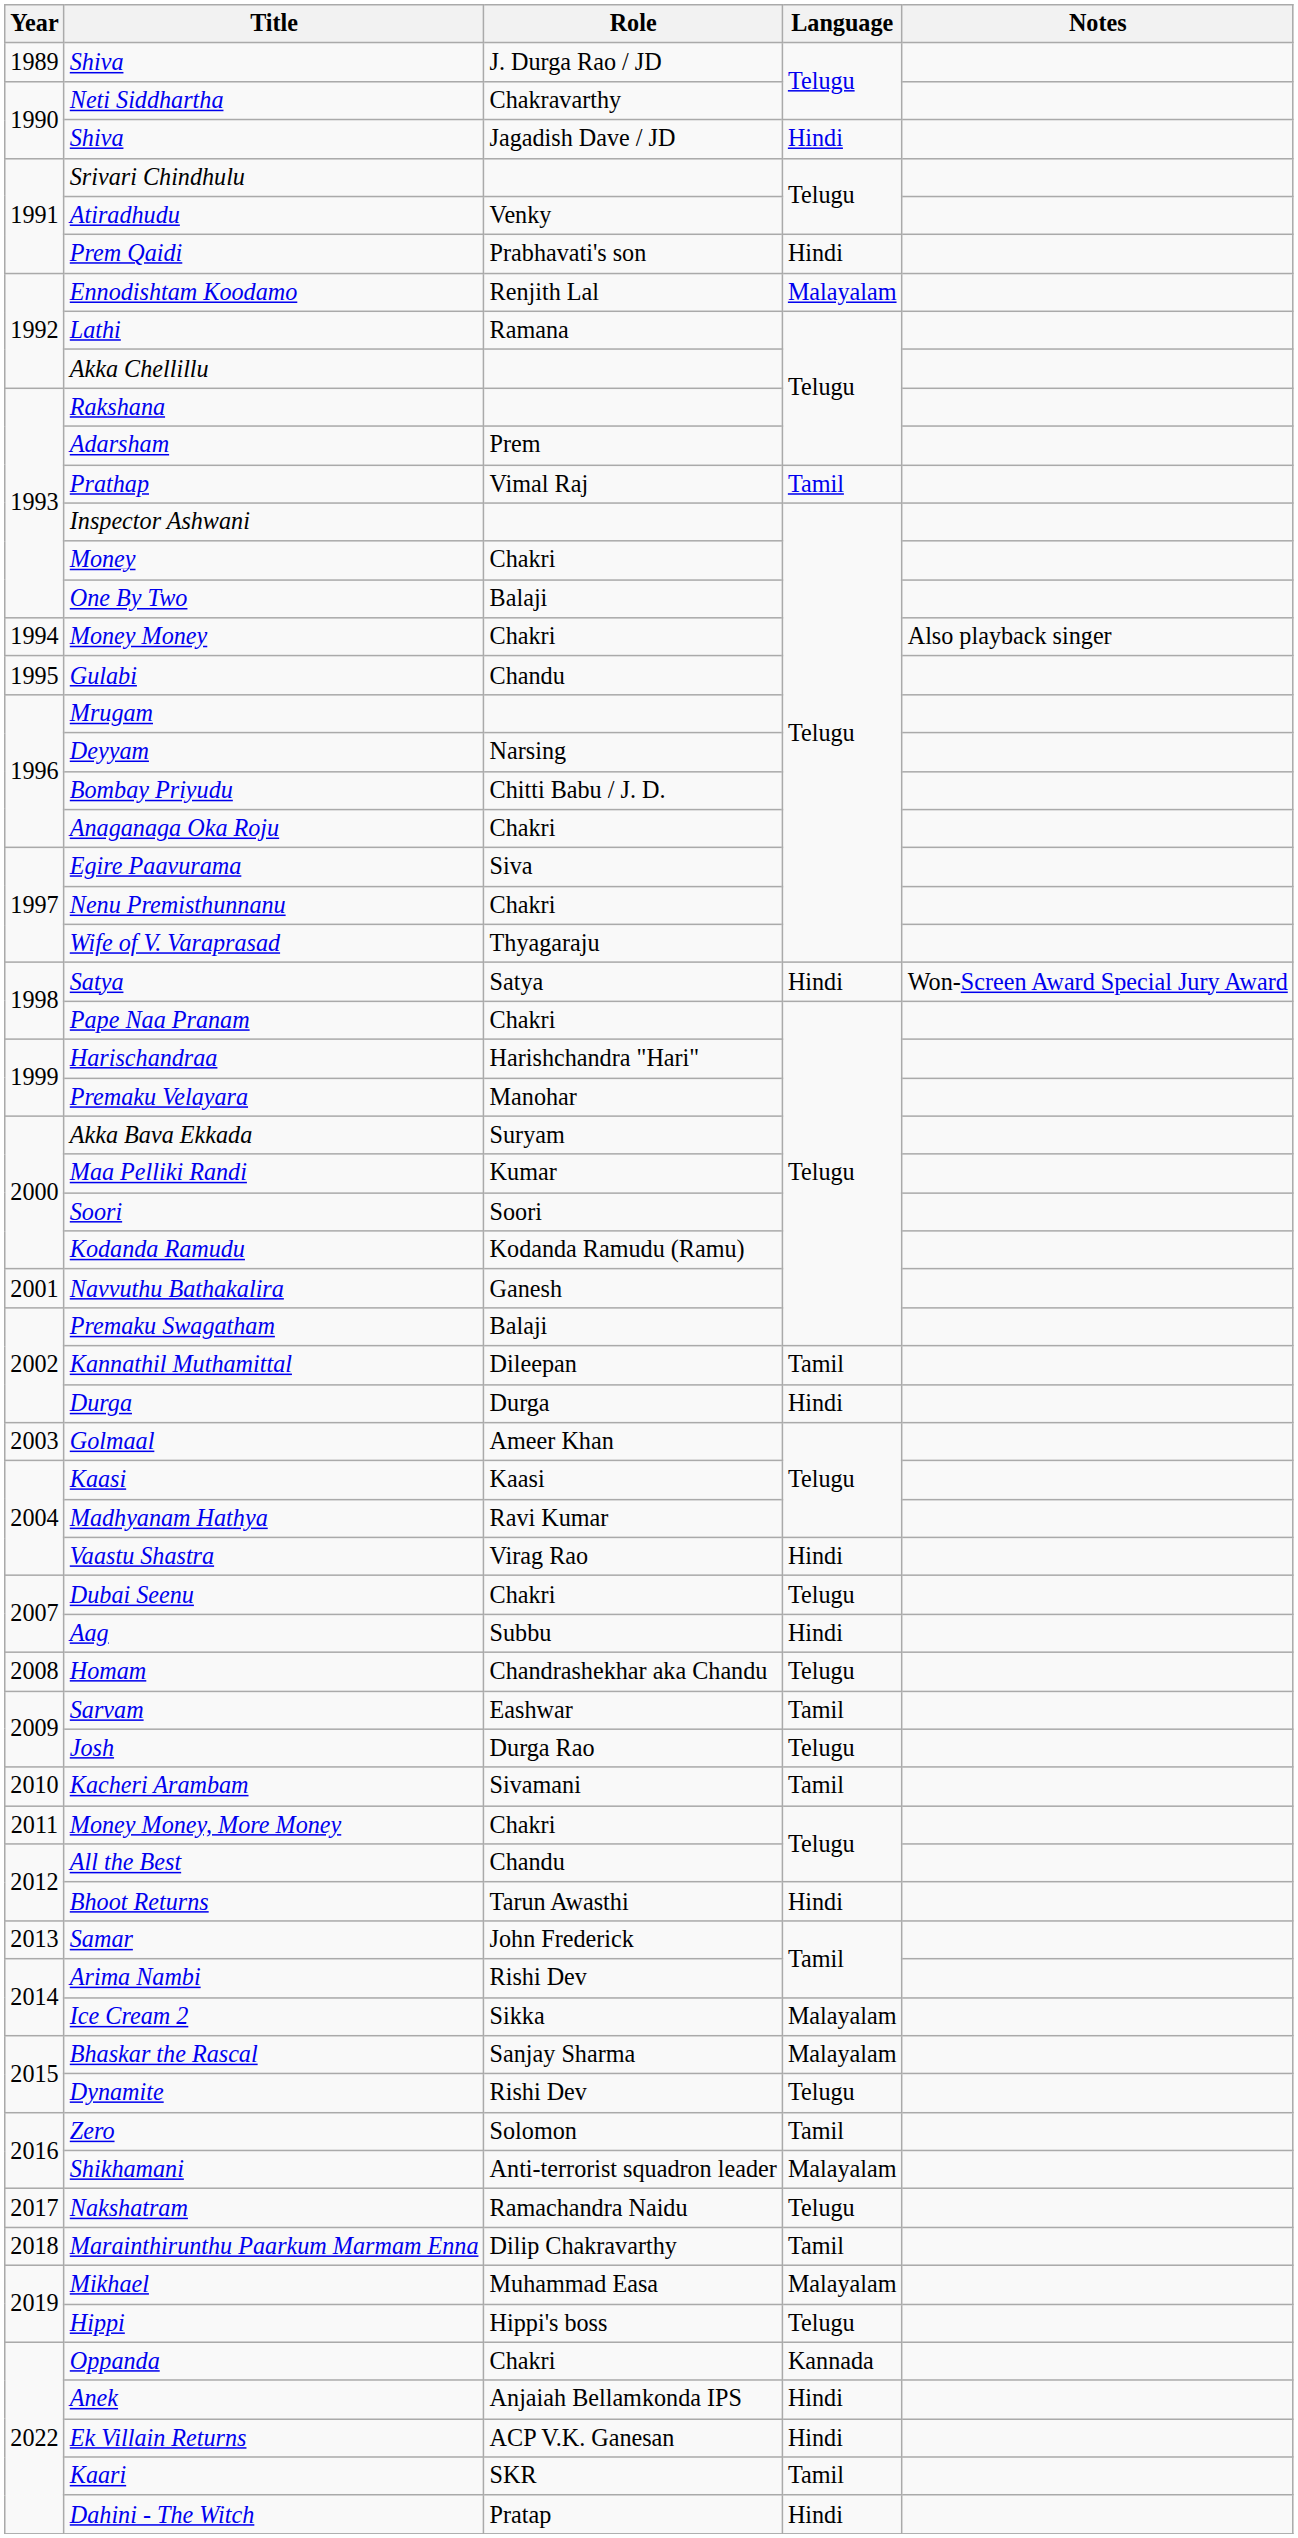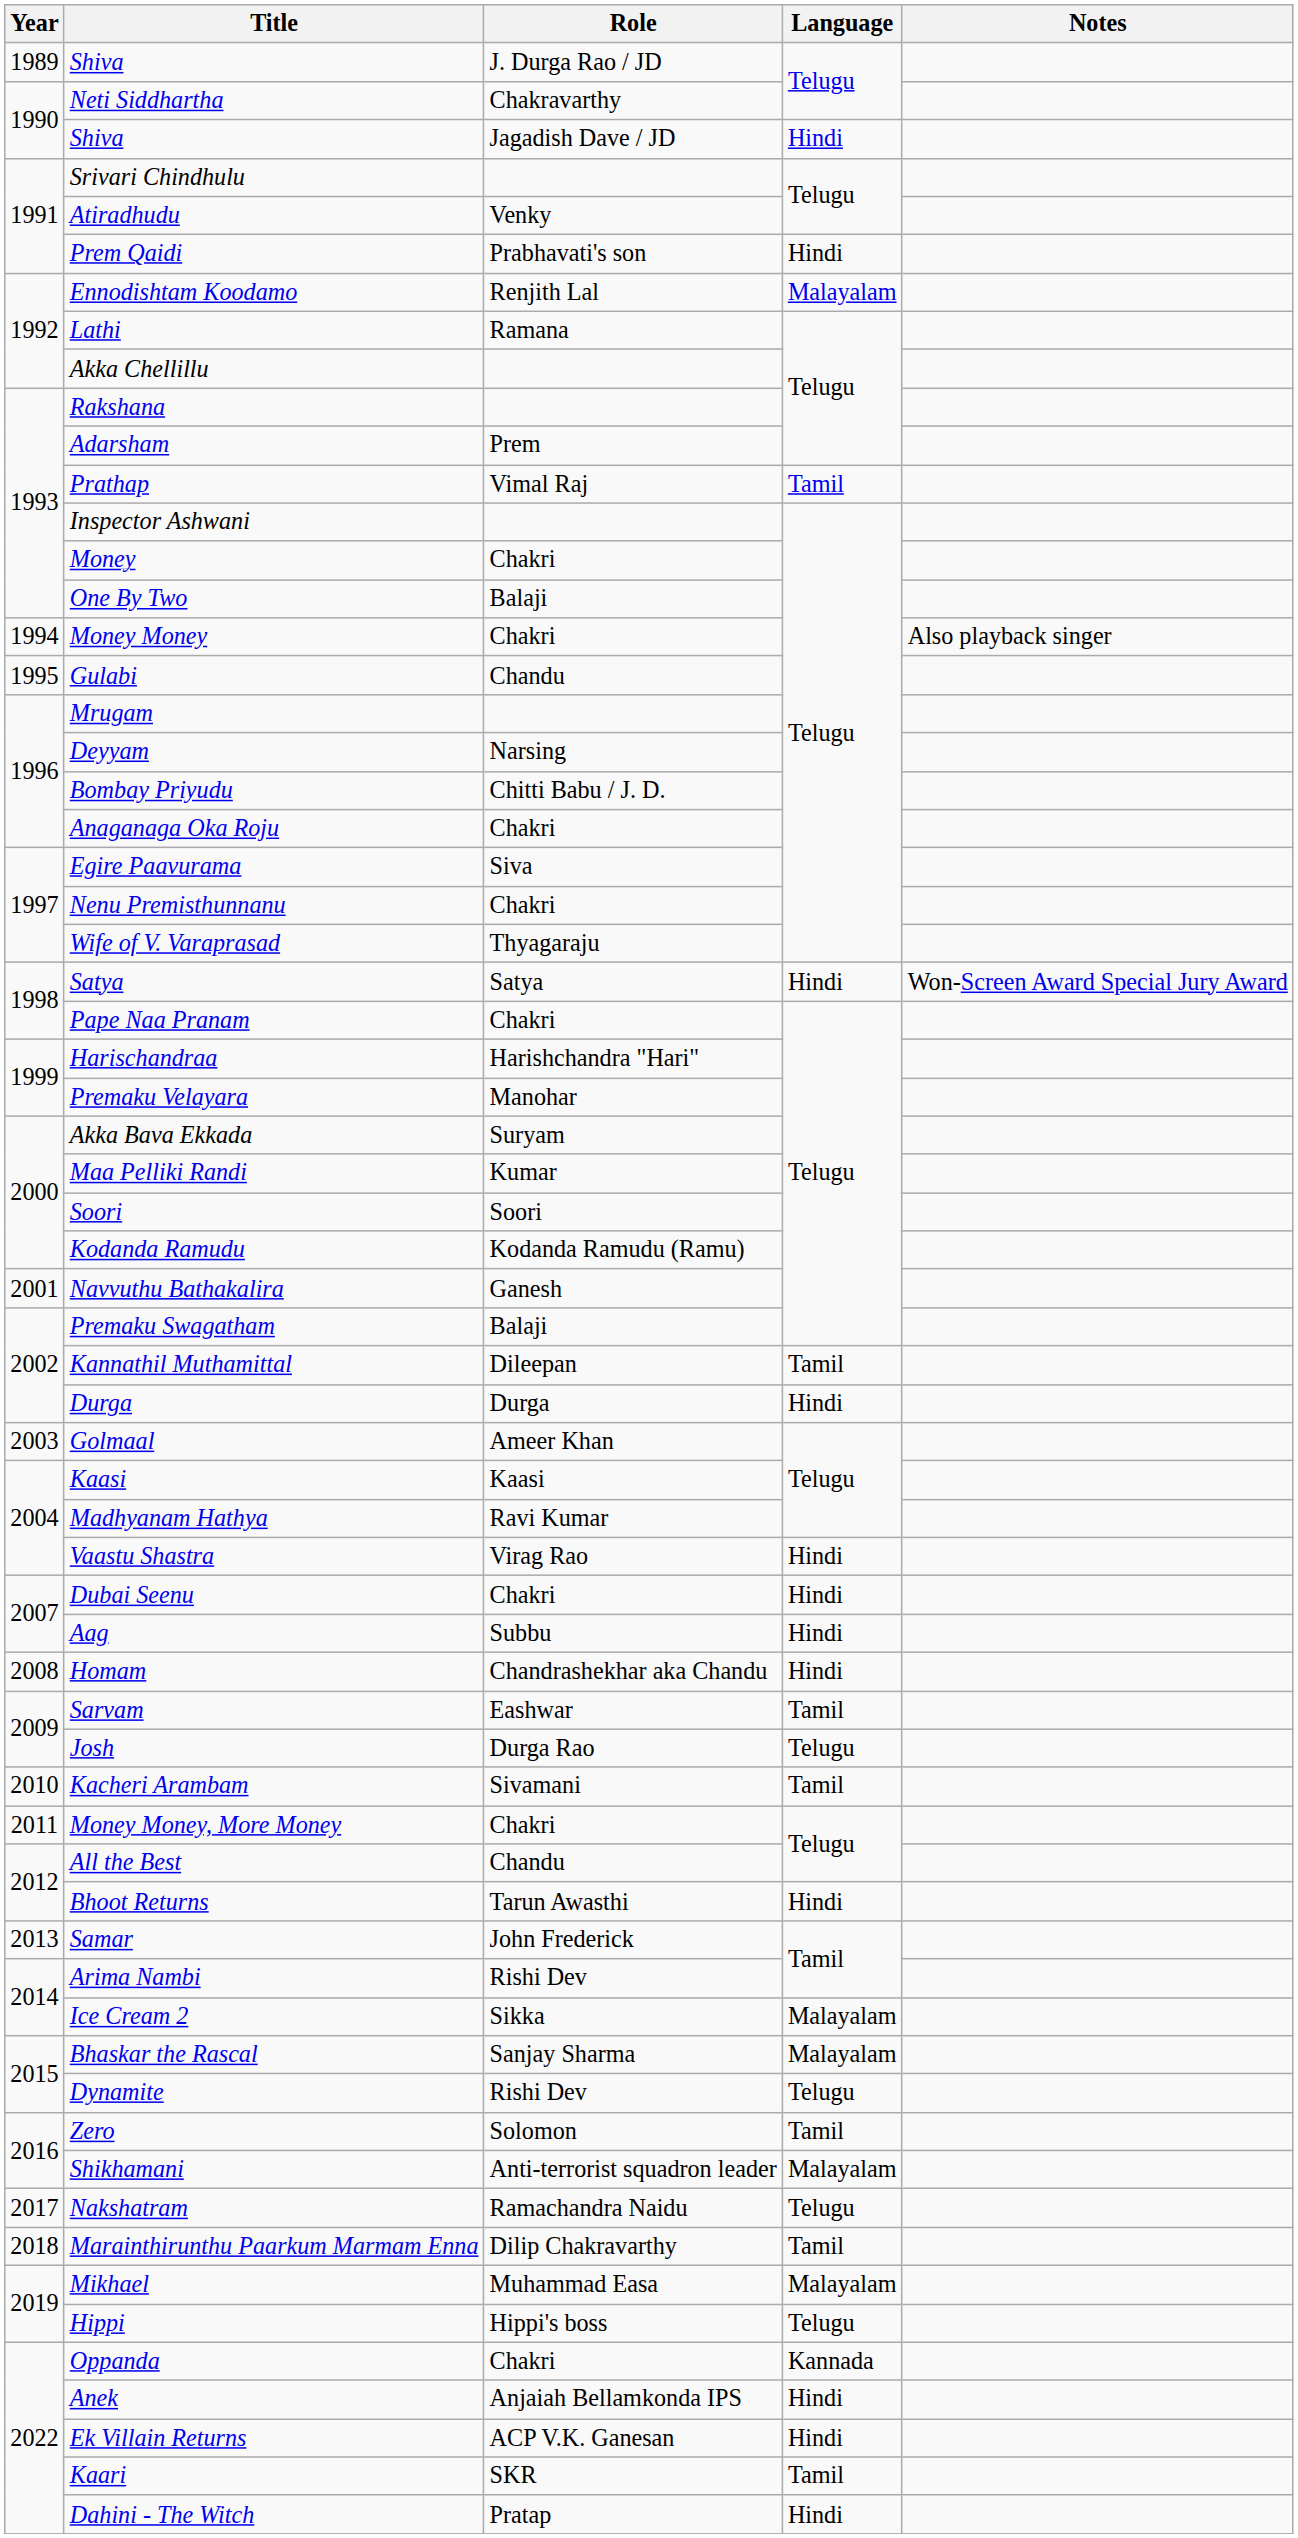 <table class="wikitable sortable">
 <tr>
 <th scope="col">Year</th>
 <th scope="col">Title</th>
 <th scope="col">Role</th>
 <th scope="col">Language</th>
 <th class="unsortable" scope="col">Notes</th>
 </tr>
 <tr>
 <td style="text-align:center;">1989</td>
 <td><em><a href='#'>Shiva</a></em></td>
 <td>J. Durga Rao / JD</td>
 <td rowspan="2"><a href='#'>Telugu</a></td>
 <td></td>
 </tr>
 <tr>
 <td rowspan="2" style="text-align:center;">1990</td>
 <td><em><a href='#'>Neti Siddhartha</a></em></td>
 <td>Chakravarthy</td>
 <td></td>
 </tr>
 <tr>
 <td><em><a href='#'>Shiva</a></em></td>
 <td>Jagadish Dave / JD</td>
 <td><a href='#'>Hindi</a></td>
 <td></td>
 </tr>
 <tr>
 <td rowspan="3" style="text-align:center;">1991</td>
 <td><em>Srivari Chindhulu</em></td>
 <td></td>
 <td rowspan="2">Telugu</td>
 <td></td>
 </tr>
 <tr>
 <td><em><a href='#'>Atiradhudu</a></em></td>
 <td>Venky</td>
 <td></td>
 </tr>
 <tr>
 <td><em><a href='#'>Prem Qaidi</a></em></td>
 <td>Prabhavati's son</td>
 <td>Hindi</td>
 <td></td>
 </tr>
 <tr>
 <td rowspan="3" style="text-align:center;">1992</td>
 <td><em><a href='#'>Ennodishtam Koodamo</a></em></td>
 <td>Renjith Lal</td>
 <td><a href='#'>Malayalam</a></td>
 <td></td>
 </tr>
 <tr>
 <td><em><a href='#'>Lathi</a></em></td>
 <td>Ramana</td>
 <td rowspan="4">Telugu</td>
 <td></td>
 </tr>
 <tr>
 <td><em>Akka Chellillu</em></td>
 <td></td>
 <td></td>
 </tr>
 <tr>
 <td rowspan="6" style="text-align:center;">1993</td>
 <td><em><a href='#'>Rakshana</a></em></td>
 <td></td>
 <td></td>
 </tr>
 <tr>
 <td><em><a href='#'>Adarsham</a></em></td>
 <td>Prem</td>
 <td></td>
 </tr>
 <tr>
 <td><em><a href='#'>Prathap</a></em></td>
 <td>Vimal Raj</td>
 <td><a href='#'>Tamil</a></td>
 <td></td>
 </tr>
 <tr>
 <td><em>Inspector Ashwani</em></td>
 <td></td>
 <td rowspan="12">Telugu</td>
 <td></td>
 </tr>
 <tr>
 <td><em><a href='#'>Money</a></em></td>
 <td>Chakri</td>
 <td></td>
 </tr>
 <tr>
 <td><em><a href='#'>One By Two</a></em></td>
 <td>Balaji</td>
 <td></td>
 </tr>
 <tr>
 <td style="text-align:center;">1994</td>
 <td><em><a href='#'>Money Money</a></em></td>
 <td>Chakri</td>
 <td>Also playback singer</td>
 </tr>
 <tr>
 <td style="text-align:center;">1995</td>
 <td><em><a href='#'>Gulabi</a></em></td>
 <td>Chandu</td>
 <td></td>
 </tr>
 <tr>
 <td rowspan="4" style="text-align:center;">1996</td>
 <td><em><a href='#'>Mrugam</a></em></td>
 <td></td>
 <td></td>
 </tr>
 <tr>
 <td><em><a href='#'>Deyyam</a></em></td>
 <td>Narsing</td>
 <td></td>
 </tr>
 <tr>
 <td><em><a href='#'>Bombay Priyudu</a></em></td>
 <td>Chitti Babu / J. D.</td>
 <td></td>
 </tr>
 <tr>
 <td><em><a href='#'>Anaganaga Oka Roju</a></em></td>
 <td>Chakri</td>
 <td></td>
 </tr>
 <tr>
 <td rowspan="3" style="text-align:center;">1997</td>
 <td><em><a href='#'>Egire Paavurama</a></em></td>
 <td>Siva</td>
 <td></td>
 </tr>
 <tr>
 <td><em><a href='#'>Nenu Premisthunnanu</a></em></td>
 <td>Chakri</td>
 <td></td>
 </tr>
 <tr>
 <td><em><a href='#'>Wife of V. Varaprasad</a></em></td>
 <td>Thyagaraju</td>
 <td></td>
 </tr>
 <tr>
 <td rowspan="2" style="text-align:center;">1998</td>
 <td><em><a href='#'>Satya</a></em></td>
 <td>Satya</td>
 <td>Hindi</td>
 <td>Won-<a href='#'>Screen Award Special Jury Award</a></td>
 </tr>
 <tr>
 <td><em><a href='#'>Pape Naa Pranam</a></em></td>
 <td>Chakri</td>
 <td rowspan="9">Telugu</td>
 <td></td>
 </tr>
 <tr>
 <td rowspan="2" style="text-align:center;">1999</td>
 <td><em><a href='#'>Harischandraa</a></em></td>
 <td>Harishchandra "Hari"</td>
 <td></td>
 </tr>
 <tr>
 <td><em><a href='#'>Premaku Velayara</a></em></td>
 <td>Manohar</td>
 <td></td>
 </tr>
 <tr>
 <td rowspan="4" style="text-align:center;">2000</td>
 <td><em>Akka Bava Ekkada</em></td>
 <td>Suryam</td>
 <td></td>
 </tr>
 <tr>
 <td><em><a href='#'>Maa Pelliki Randi</a></em></td>
 <td>Kumar</td>
 <td></td>
 </tr>
 <tr>
 <td><em><a href='#'>Soori</a></em></td>
 <td>Soori</td>
 <td></td>
 </tr>
 <tr>
 <td><em><a href='#'>Kodanda Ramudu</a></em></td>
 <td>Kodanda Ramudu (Ramu)</td>
 <td></td>
 </tr>
 <tr>
 <td style="text-align:center;">2001</td>
 <td><em><a href='#'>Navvuthu Bathakalira</a></em></td>
 <td>Ganesh</td>
 <td></td>
 </tr>
 <tr>
 <td rowspan="3" style="text-align:center;">2002</td>
 <td><em><a href='#'>Premaku Swagatham</a></em></td>
 <td>Balaji</td>
 <td></td>
 </tr>
 <tr>
 <td><em><a href='#'>Kannathil Muthamittal</a></em></td>
 <td>Dileepan</td>
 <td>Tamil</td>
 <td></td>
 </tr>
 <tr>
 <td><em><a href='#'>Durga</a></em></td>
 <td>Durga</td>
 <td>Hindi</td>
 <td></td>
 </tr>
 <tr>
 <td style="text-align:center;">2003</td>
 <td><em><a href='#'>Golmaal</a></em></td>
 <td>Ameer Khan</td>
 <td rowspan="3">Telugu</td>
 <td></td>
 </tr>
 <tr>
 <td rowspan="3" style="text-align:center;">2004</td>
 <td><em><a href='#'>Kaasi</a></em></td>
 <td>Kaasi</td>
 <td></td>
 </tr>
 <tr>
 <td><em><a href='#'>Madhyanam Hathya</a></em></td>
 <td>Ravi Kumar</td>
 <td></td>
 </tr>
 <tr>
 <td><em><a href='#'>Vaastu Shastra</a></em></td>
 <td>Virag Rao</td>
 <td>Hindi</td>
 <td></td>
 </tr>
 <tr>
 <td rowspan="2" style="text-align:center;">2007</td>
 <td><em><a href='#'>Dubai Seenu</a></em></td>
 <td>Chakri</td>
-<td>Telugu</td>
+<td>Hindi</td>
 <td></td>
 </tr>
 <tr>
 <td><em><a href='#'>Aag</a></em></td>
 <td>Subbu</td>
 <td>Hindi</td>
 <td></td>
 </tr>
 <tr>
 <td style="text-align:center;">2008</td>
 <td><em><a href='#'>Homam</a></em></td>
 <td>Chandrashekhar aka Chandu</td>
-<td>Telugu</td>
+<td>Hindi</td>
 <td></td>
 </tr>
 <tr>
 <td rowspan="2" style="text-align:center;">2009</td>
 <td><em><a href='#'>Sarvam</a></em></td>
 <td>Eashwar</td>
 <td>Tamil</td>
 <td></td>
 </tr>
 <tr>
 <td><em><a href='#'>Josh</a></em></td>
 <td>Durga Rao</td>
 <td>Telugu</td>
 <td></td>
 </tr>
 <tr>
 <td style="text-align:center;">2010</td>
 <td><em><a href='#'>Kacheri Arambam</a></em></td>
 <td>Sivamani</td>
 <td>Tamil</td>
 <td></td>
 </tr>
 <tr>
 <td style="text-align:center;">2011</td>
 <td><em><a href='#'>Money Money, More Money</a></em></td>
 <td>Chakri</td>
 <td rowspan="2">Telugu</td>
 <td></td>
 </tr>
 <tr>
 <td rowspan="2" style="text-align:center;">2012</td>
 <td><em><a href='#'>All the Best</a></em></td>
 <td>Chandu</td>
 <td></td>
 </tr>
 <tr>
 <td><em><a href='#'>Bhoot Returns</a></em></td>
 <td>Tarun Awasthi</td>
 <td>Hindi</td>
 <td></td>
 </tr>
 <tr>
 <td style="text-align:center;">2013</td>
 <td><em><a href='#'>Samar</a></em></td>
 <td>John Frederick</td>
 <td rowspan="2">Tamil</td>
 <td></td>
 </tr>
 <tr>
 <td rowspan="2" style="text-align:center;">2014</td>
 <td><em><a href='#'>Arima Nambi</a></em></td>
 <td>Rishi Dev</td>
 <td></td>
 </tr>
 <tr>
 <td><em><a href='#'>Ice Cream 2</a></em></td>
 <td>Sikka</td>
 <td>Malayalam</td>
 <td></td>
 </tr>
 <tr>
 <td rowspan="2" style="text-align:center;">2015</td>
 <td><em><a href='#'>Bhaskar the Rascal</a></em></td>
 <td>Sanjay Sharma</td>
 <td>Malayalam</td>
 <td></td>
 </tr>
 <tr>
 <td><em><a href='#'>Dynamite</a></em></td>
 <td>Rishi Dev</td>
 <td>Telugu</td>
 <td></td>
 </tr>
 <tr>
 <td rowspan="2" style="text-align:center;">2016</td>
 <td><em><a href='#'>Zero</a></em></td>
 <td>Solomon</td>
 <td>Tamil</td>
 <td></td>
 </tr>
 <tr>
 <td><em><a href='#'>Shikhamani</a></em></td>
 <td>Anti-terrorist squadron leader</td>
 <td>Malayalam</td>
 <td></td>
 </tr>
 <tr>
 <td style="text-align:center;">2017</td>
 <td><em><a href='#'>Nakshatram</a></em></td>
 <td>Ramachandra Naidu</td>
 <td>Telugu</td>
 <td></td>
 </tr>
 <tr>
 <td style="text-align:center;">2018</td>
 <td><em><a href='#'>Marainthirunthu Paarkum Marmam Enna</a></em></td>
 <td>Dilip Chakravarthy</td>
 <td>Tamil</td>
 <td></td>
 </tr>
 <tr>
 <td rowspan="2" style="text-align:center;">2019</td>
 <td><em><a href='#'>Mikhael</a></em></td>
 <td>Muhammad Easa</td>
 <td>Malayalam</td>
 <td></td>
 </tr>
 <tr>
 <td><em><a href='#'>Hippi</a></em></td>
 <td>Hippi's boss</td>
 <td>Telugu</td>
 <td></td>
 </tr>
 <tr>
 <td rowspan="5" style="text-align:center;">2022</td>
 <td><em><a href='#'>Oppanda</a></em></td>
 <td>Chakri</td>
 <td>Kannada</td>
 <td></td>
 </tr>
 <tr>
 <td><em><a href='#'>Anek</a></em></td>
 <td>Anjaiah Bellamkonda IPS</td>
 <td>Hindi</td>
 <td></td>
 </tr>
 <tr>
 <td><em><a href='#'>Ek Villain Returns</a></em></td>
 <td>ACP V.K. Ganesan</td>
 <td>Hindi</td>
 <td></td>
 </tr>
 <tr>
 <td><em><a href='#'>Kaari</a></em></td>
 <td>SKR</td>
 <td>Tamil</td>
 <td></td>
 </tr>
 <tr>
 <td><em><a href='#'>Dahini - The Witch</a></em></td>
 <td>Pratap</td>
 <td>Hindi</td>
 <td></td>
 </tr>
 <tr>
 </tr>
 </table>
